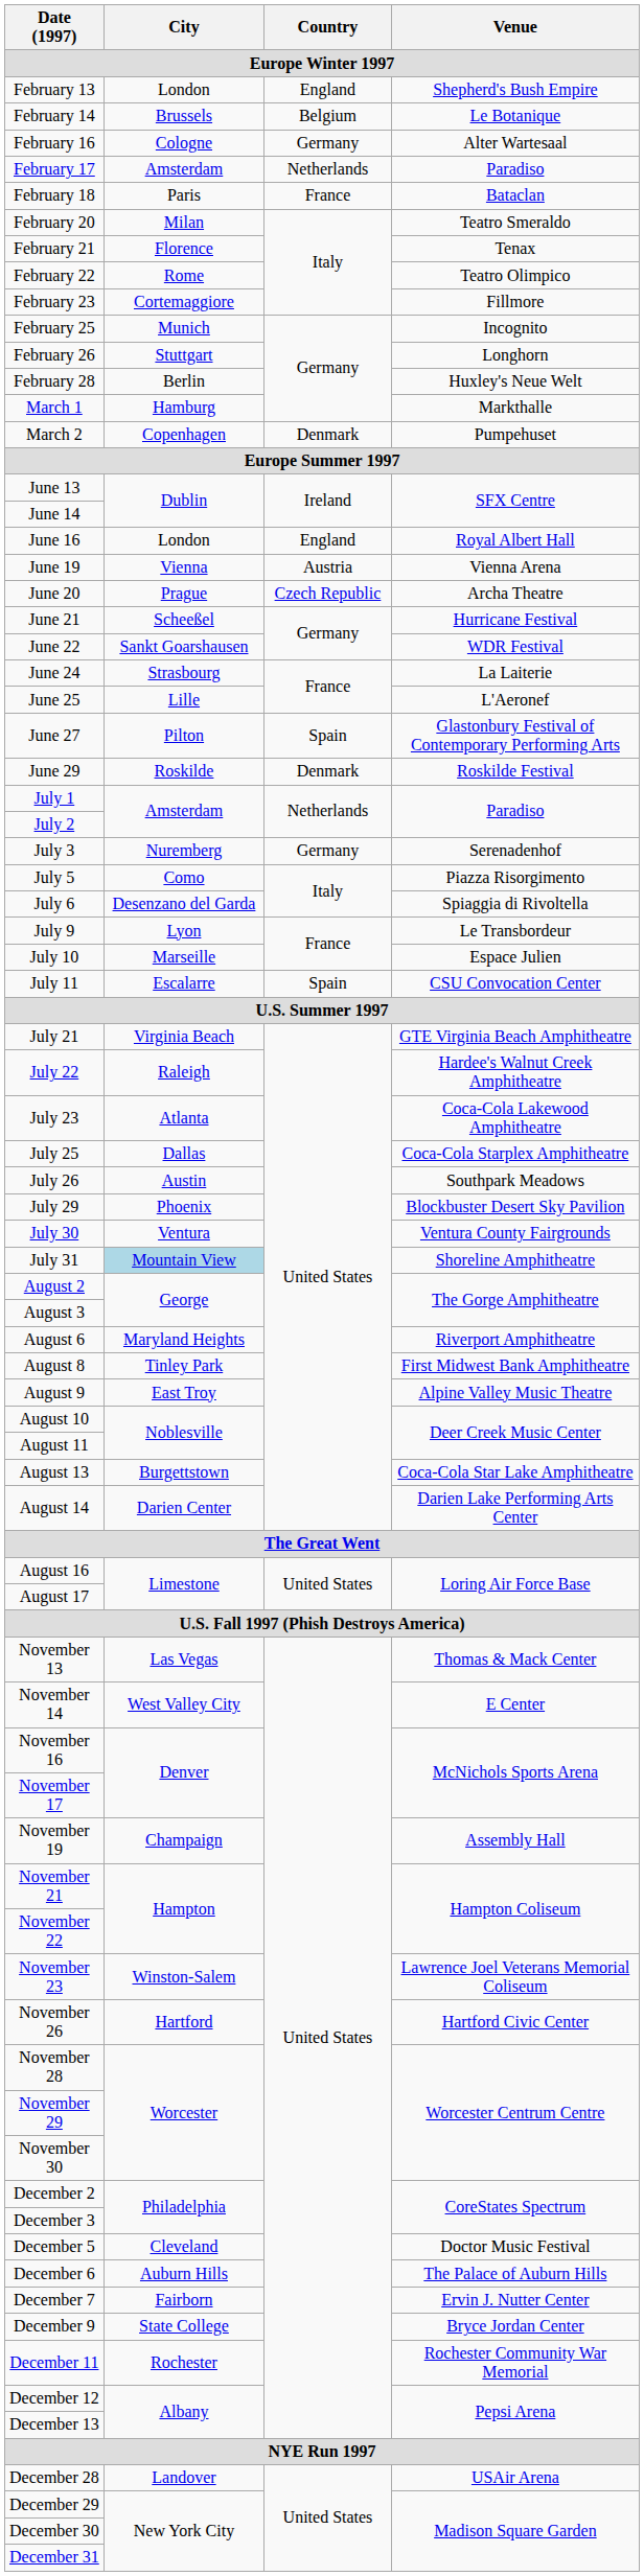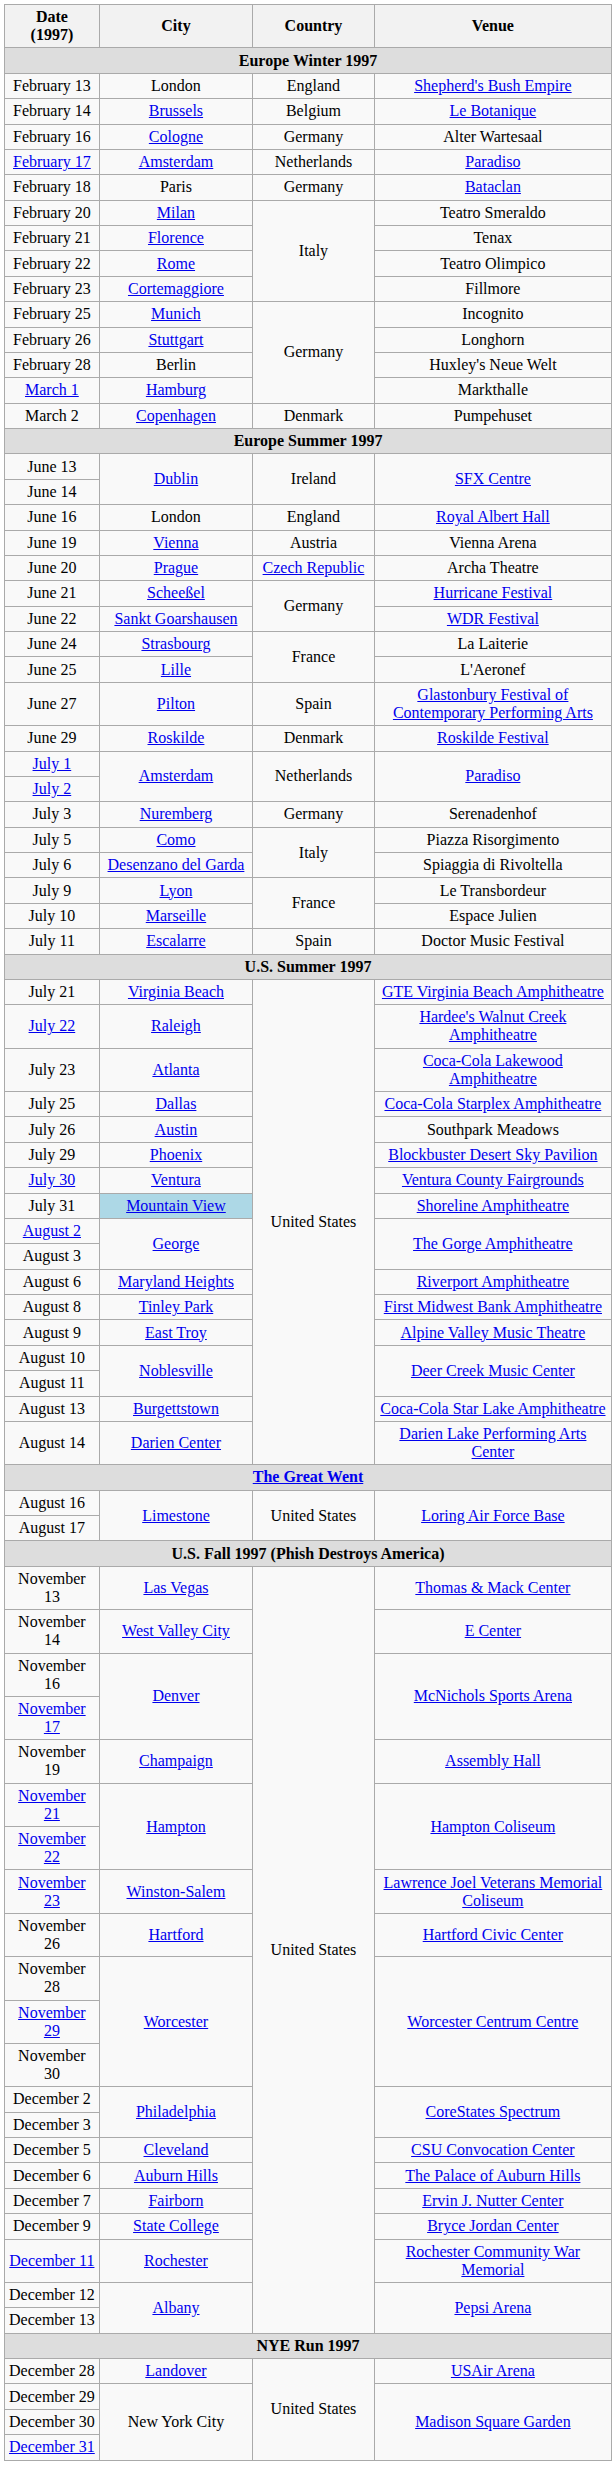 <table class="wikitable plainrowheaders" style="text-align:center;">
 <tr>
 <th scope="col" style="width:7em;">Date<br>(1997)</th>
 <th scope="col" style="width:13em;">City</th>
 <th scope="col" style="width:10em;">Country</th>
 <th scope="col" style="width:25em;">Venue</th>
 </tr>
 <tr>
 </tr>
 <tr style="background:#ddd;">
 <td colspan="4" style="text-align:center;"><strong>Europe Winter 1997</strong></td>
 </tr>
 <tr>
 <td>February 13</td>
 <td>London</td>
 <td>England</td>
 <td><a href='#'>Shepherd's Bush Empire</a></td>
 </tr>
 <tr>
 <td>February 14</td>
 <td><a href='#'>Brussels</a></td>
 <td>Belgium</td>
 <td><a href='#'>Le Botanique</a></td>
 </tr>
 <tr>
 <td>February 16</td>
 <td><a href='#'>Cologne</a></td>
 <td>Germany</td>
 <td>Alter Wartesaal</td>
 </tr>
 <tr>
 <td><a href='#'>February 17</a></td>
 <td><a href='#'>Amsterdam</a></td>
 <td>Netherlands</td>
 <td><a href='#'>Paradiso</a></td>
 </tr>
 <tr>
 <td>February 18</td>
 <td>Paris</td>
-<td>France</td>
+<td>Germany</td>
 <td><a href='#'>Bataclan</a></td>
 </tr>
 <tr>
 <td>February 20</td>
 <td><a href='#'>Milan</a></td>
 <td rowspan="4">Italy</td>
 <td>Teatro Smeraldo</td>
 </tr>
 <tr>
 <td>February 21</td>
 <td><a href='#'>Florence</a></td>
 <td>Tenax</td>
 </tr>
 <tr>
 <td>February 22</td>
 <td><a href='#'>Rome</a></td>
 <td>Teatro Olimpico</td>
 </tr>
 <tr>
 <td>February 23</td>
 <td><a href='#'>Cortemaggiore</a></td>
 <td>Fillmore</td>
 </tr>
 <tr>
 <td>February 25</td>
 <td><a href='#'>Munich</a></td>
 <td rowspan="4">Germany</td>
 <td>Incognito</td>
 </tr>
 <tr>
 <td>February 26</td>
 <td><a href='#'>Stuttgart</a></td>
 <td>Longhorn</td>
 </tr>
 <tr>
 <td>February 28</td>
 <td>Berlin</td>
 <td>Huxley's Neue Welt</td>
 </tr>
 <tr>
 <td><a href='#'>March 1</a></td>
 <td><a href='#'>Hamburg</a></td>
 <td>Markthalle</td>
 </tr>
 <tr>
 <td>March 2</td>
 <td><a href='#'>Copenhagen</a></td>
 <td>Denmark</td>
 <td>Pumpehuset</td>
 </tr>
 <tr>
 </tr>
 <tr style="background:#ddd;">
 <td colspan="4" style="text-align:center;"><strong>Europe Summer 1997</strong></td>
 </tr>
 <tr>
 <td>June 13</td>
 <td rowspan="2"><a href='#'>Dublin</a></td>
 <td rowspan="2">Ireland</td>
 <td rowspan="2"><a href='#'>SFX Centre</a></td>
 </tr>
 <tr>
 <td>June 14</td>
 </tr>
 <tr>
 <td>June 16</td>
 <td>London</td>
 <td>England</td>
 <td><a href='#'>Royal Albert Hall</a></td>
 </tr>
 <tr>
 <td>June 19</td>
 <td><a href='#'>Vienna</a></td>
 <td>Austria</td>
 <td>Vienna Arena</td>
 </tr>
 <tr>
 <td>June 20</td>
 <td><a href='#'>Prague</a></td>
 <td><a href='#'>Czech Republic</a></td>
 <td>Archa Theatre</td>
 </tr>
 <tr>
 <td>June 21</td>
 <td><a href='#'>Scheeßel</a></td>
 <td rowspan="2">Germany</td>
 <td><a href='#'>Hurricane Festival</a></td>
 </tr>
 <tr>
 <td>June 22</td>
 <td><a href='#'>Sankt Goarshausen</a></td>
 <td><a href='#'>WDR Festival</a></td>
 </tr>
 <tr>
 <td>June 24</td>
 <td><a href='#'>Strasbourg</a></td>
 <td rowspan="2">France</td>
 <td>La Laiterie</td>
 </tr>
 <tr>
 <td>June 25</td>
 <td><a href='#'>Lille</a></td>
 <td>L'Aeronef</td>
 </tr>
 <tr>
 <td>June 27</td>
 <td><a href='#'>Pilton</a></td>
 <td>Spain</td>
 <td><a href='#'>Glastonbury Festival of Contemporary Performing Arts</a></td>
 </tr>
 <tr>
 <td>June 29</td>
 <td><a href='#'>Roskilde</a></td>
 <td>Denmark</td>
 <td><a href='#'>Roskilde Festival</a></td>
 </tr>
 <tr>
 <td><a href='#'>July 1</a></td>
 <td rowspan="2"><a href='#'>Amsterdam</a></td>
 <td rowspan="2">Netherlands</td>
 <td rowspan="2"><a href='#'>Paradiso</a></td>
 </tr>
 <tr>
 <td><a href='#'>July 2</a></td>
 </tr>
 <tr>
 <td>July 3</td>
 <td><a href='#'>Nuremberg</a></td>
 <td>Germany</td>
 <td>Serenadenhof</td>
 </tr>
 <tr>
 <td>July 5</td>
 <td><a href='#'>Como</a></td>
 <td rowspan="2">Italy</td>
 <td>Piazza Risorgimento</td>
 </tr>
 <tr>
 <td>July 6</td>
 <td><a href='#'>Desenzano del Garda</a></td>
 <td>Spiaggia di Rivoltella</td>
 </tr>
 <tr>
 <td>July 9</td>
 <td><a href='#'>Lyon</a></td>
 <td rowspan="2">France</td>
 <td>Le Transbordeur</td>
 </tr>
 <tr>
 <td>July 10</td>
 <td><a href='#'>Marseille</a></td>
 <td>Espace Julien</td>
 </tr>
 <tr>
 <td>July 11</td>
 <td><a href='#'>Escalarre</a></td>
 <td>Spain</td>
-<td><a href='#'>CSU Convocation Center</a></td>
+<td>Doctor Music Festival</td>
 </tr>
 <tr>
 </tr>
 <tr style="background:#ddd;">
 <td colspan="4" style="text-align:center;"><strong>U.S. Summer 1997</strong></td>
 </tr>
 <tr>
 <td>July 21</td>
 <td><a href='#'>Virginia Beach</a></td>
 <td rowspan="17">United States</td>
 <td><a href='#'>GTE Virginia Beach Amphitheatre</a></td>
 </tr>
 <tr>
 <td><a href='#'>July 22</a></td>
 <td><a href='#'>Raleigh</a></td>
 <td><a href='#'>Hardee's Walnut Creek Amphitheatre</a></td>
 </tr>
 <tr>
 <td>July 23</td>
 <td><a href='#'>Atlanta</a></td>
 <td><a href='#'>Coca-Cola Lakewood Amphitheatre</a></td>
 </tr>
 <tr>
 <td>July 25</td>
 <td><a href='#'>Dallas</a></td>
 <td><a href='#'>Coca-Cola Starplex Amphitheatre</a></td>
 </tr>
 <tr>
 <td>July 26</td>
 <td><a href='#'>Austin</a></td>
 <td>Southpark Meadows</td>
 </tr>
 <tr>
 <td>July 29</td>
 <td><a href='#'>Phoenix</a></td>
 <td><a href='#'>Blockbuster Desert Sky Pavilion</a></td>
 </tr>
 <tr>
 <td><a href='#'>July 30</a></td>
 <td><a href='#'>Ventura</a></td>
 <td><a href='#'>Ventura County Fairgrounds</a></td>
 </tr>
 <tr>
 <td>July 31</td>
 <td style="background: lightblue;"><a href='#'>Mountain View</a></td>
 <td><a href='#'>Shoreline Amphitheatre</a></td>
 </tr>
 <tr>
 <td><a href='#'>August 2</a></td>
 <td rowspan="2"><a href='#'>George</a></td>
 <td rowspan="2"><a href='#'>The Gorge Amphitheatre</a></td>
 </tr>
 <tr>
 <td>August 3</td>
 </tr>
 <tr>
 <td>August 6</td>
 <td><a href='#'>Maryland Heights</a></td>
 <td><a href='#'>Riverport Amphitheatre</a></td>
 </tr>
 <tr>
 <td>August 8</td>
 <td><a href='#'>Tinley Park</a></td>
 <td><a href='#'>First Midwest Bank Amphitheatre</a></td>
 </tr>
 <tr>
 <td>August 9</td>
 <td><a href='#'>East Troy</a></td>
 <td><a href='#'>Alpine Valley Music Theatre</a></td>
 </tr>
 <tr>
 <td>August 10</td>
 <td rowspan="2"><a href='#'>Noblesville</a></td>
 <td rowspan="2"><a href='#'>Deer Creek Music Center</a></td>
 </tr>
 <tr>
 <td>August 11</td>
 </tr>
 <tr>
 <td>August 13</td>
 <td><a href='#'>Burgettstown</a></td>
 <td><a href='#'>Coca-Cola Star Lake Amphitheatre</a></td>
 </tr>
 <tr>
 <td>August 14</td>
 <td><a href='#'>Darien Center</a></td>
 <td><a href='#'>Darien Lake Performing Arts Center</a></td>
 </tr>
 <tr>
 </tr>
 <tr style="background:#ddd;">
 <td colspan="4" style="text-align:center;"><a href='#'><strong>The Great Went</strong></a></td>
 </tr>
 <tr>
 <td>August 16</td>
 <td rowspan="2"><a href='#'>Limestone</a></td>
 <td rowspan="2">United States</td>
 <td rowspan="2"><a href='#'>Loring Air Force Base</a></td>
 </tr>
 <tr>
 <td>August 17</td>
 </tr>
 <tr>
 </tr>
 <tr style="background:#ddd;">
 <td colspan="4" style="text-align:center;"><strong>U.S. Fall 1997 (Phish Destroys America)</strong></td>
 </tr>
 <tr>
 <td>November 13</td>
 <td><a href='#'>Las Vegas</a></td>
 <td rowspan="21">United States</td>
 <td><a href='#'>Thomas & Mack Center</a></td>
 </tr>
 <tr>
 <td>November 14</td>
 <td><a href='#'>West Valley City</a></td>
 <td><a href='#'>E Center</a></td>
 </tr>
 <tr>
 <td>November 16</td>
 <td rowspan="2"><a href='#'>Denver</a></td>
 <td rowspan="2"><a href='#'>McNichols Sports Arena</a></td>
 </tr>
 <tr>
 <td><a href='#'>November 17</a></td>
 </tr>
 <tr>
 <td>November 19</td>
 <td><a href='#'>Champaign</a></td>
 <td><a href='#'>Assembly Hall</a></td>
 </tr>
 <tr>
 <td><a href='#'>November 21</a></td>
 <td rowspan="2"><a href='#'>Hampton</a></td>
 <td rowspan="2"><a href='#'>Hampton Coliseum</a></td>
 </tr>
 <tr>
 <td><a href='#'>November 22</a></td>
 </tr>
 <tr>
 <td><a href='#'>November 23</a></td>
 <td><a href='#'>Winston-Salem</a></td>
 <td><a href='#'>Lawrence Joel Veterans Memorial Coliseum</a></td>
 </tr>
 <tr>
 <td>November 26</td>
 <td><a href='#'>Hartford</a></td>
 <td><a href='#'>Hartford Civic Center</a></td>
 </tr>
 <tr>
 <td>November 28</td>
 <td rowspan="3"><a href='#'>Worcester</a></td>
 <td rowspan="3"><a href='#'>Worcester Centrum Centre</a></td>
 </tr>
 <tr>
 <td><a href='#'>November 29</a></td>
 </tr>
 <tr>
 <td>November 30</td>
 </tr>
 <tr>
 <td>December 2</td>
 <td rowspan="2"><a href='#'>Philadelphia</a></td>
 <td rowspan="2"><a href='#'>CoreStates Spectrum</a></td>
 </tr>
 <tr>
 <td>December 3</td>
 </tr>
 <tr>
 <td>December 5</td>
 <td><a href='#'>Cleveland</a></td>
-<td>Doctor Music Festival</td>
+<td><a href='#'>CSU Convocation Center</a></td>
 </tr>
 <tr>
 <td>December 6</td>
 <td><a href='#'>Auburn Hills</a></td>
 <td><a href='#'>The Palace of Auburn Hills</a></td>
 </tr>
 <tr>
 <td>December 7</td>
 <td><a href='#'>Fairborn</a></td>
 <td><a href='#'>Ervin J. Nutter Center</a></td>
 </tr>
 <tr>
 <td>December 9</td>
 <td><a href='#'>State College</a></td>
 <td><a href='#'>Bryce Jordan Center</a></td>
 </tr>
 <tr>
 <td><a href='#'>December 11</a></td>
 <td><a href='#'>Rochester</a></td>
 <td><a href='#'>Rochester Community War Memorial</a></td>
 </tr>
 <tr>
 <td>December 12</td>
 <td rowspan="2"><a href='#'>Albany</a></td>
 <td rowspan="2"><a href='#'>Pepsi Arena</a></td>
 </tr>
 <tr>
 <td>December 13</td>
 </tr>
 <tr>
 </tr>
 <tr style="background:#ddd;">
 <td colspan="4" style="text-align:center;"><strong>NYE Run 1997</strong></td>
 </tr>
 <tr>
 <td>December 28</td>
 <td><a href='#'>Landover</a></td>
 <td rowspan="4">United States</td>
 <td><a href='#'>USAir Arena</a></td>
 </tr>
 <tr>
 <td>December 29</td>
 <td rowspan="3">New York City</td>
 <td rowspan="3"><a href='#'>Madison Square Garden</a></td>
 </tr>
 <tr>
 <td>December 30</td>
 </tr>
 <tr>
 <td><a href='#'>December 31</a></td>
 </tr>
 </table>
